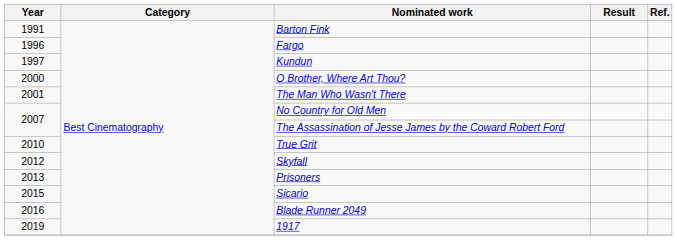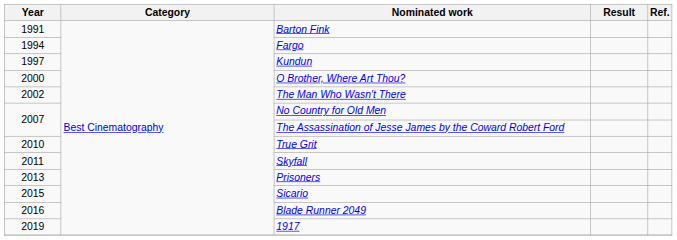 <table class=wikitable>
 <tr>
 <th scope="col" style="width:5em;">Year</th>
 <th scope="col" style="width:20em;">Category</th>
 <th scope="col" style="width:30em;">Nominated work</th>
 <th scope="col" style="width:5em;">Result</th>
 <th>Ref.</th>
 </tr>
 <tr>
 <td style="text-align:center;">1991</td>
 <td rowspan=13><a href='#'>Best Cinematography</a></td>
 <td><em><a href='#'>Barton Fink</a></em></td>
 <td></td>
 <td></td>
 </tr>
 <tr>
-<td style="text-align:center;">1996</td>
+<td style="text-align:center;">1994</td>
 <td><em><a href='#'>Fargo</a></em></td>
 <td></td>
 <td></td>
 </tr>
 <tr>
 <td style="text-align:center;">1997</td>
 <td><em><a href='#'>Kundun</a></em></td>
 <td></td>
 <td></td>
 </tr>
 <tr>
 <td style="text-align:center;">2000</td>
 <td><em><a href='#'>O Brother, Where Art Thou?</a></em></td>
 <td></td>
 <td></td>
 </tr>
 <tr>
-<td style="text-align:center;">2001</td>
+<td style="text-align:center;">2002</td>
 <td><em><a href='#'>The Man Who Wasn't There</a></em></td>
 <td></td>
 <td></td>
 </tr>
 <tr>
 <td style="text-align:center;", rowspan=2>2007</td>
 <td><em><a href='#'>No Country for Old Men</a></em></td>
 <td></td>
 <td></td>
 </tr>
 <tr>
 <td><em><a href='#'>The Assassination of Jesse James by the Coward Robert Ford</a></em></td>
 <td></td>
 <td></td>
 </tr>
 <tr>
 <td style="text-align:center;">2010</td>
 <td><em><a href='#'>True Grit</a></em></td>
 <td></td>
 <td></td>
 </tr>
 <tr>
-<td style="text-align:center;">2012</td>
+<td style="text-align:center;">2011</td>
 <td><em><a href='#'>Skyfall</a></em></td>
 <td></td>
 <td></td>
 </tr>
 <tr>
 <td style="text-align:center;">2013</td>
 <td><em><a href='#'>Prisoners</a></em></td>
 <td></td>
 <td></td>
 </tr>
 <tr>
 <td style="text-align:center;">2015</td>
 <td><em><a href='#'>Sicario</a></em></td>
 <td></td>
 <td></td>
 </tr>
 <tr>
 <td style="text-align:center;">2016</td>
 <td><em><a href='#'>Blade Runner 2049</a></em></td>
 <td></td>
 <td></td>
 </tr>
 <tr>
 <td style="text-align:center;">2019</td>
 <td><em><a href='#'>1917</a></em></td>
 <td></td>
 <td></td>
 </tr>
 <tr>
 </tr>
 </table>
